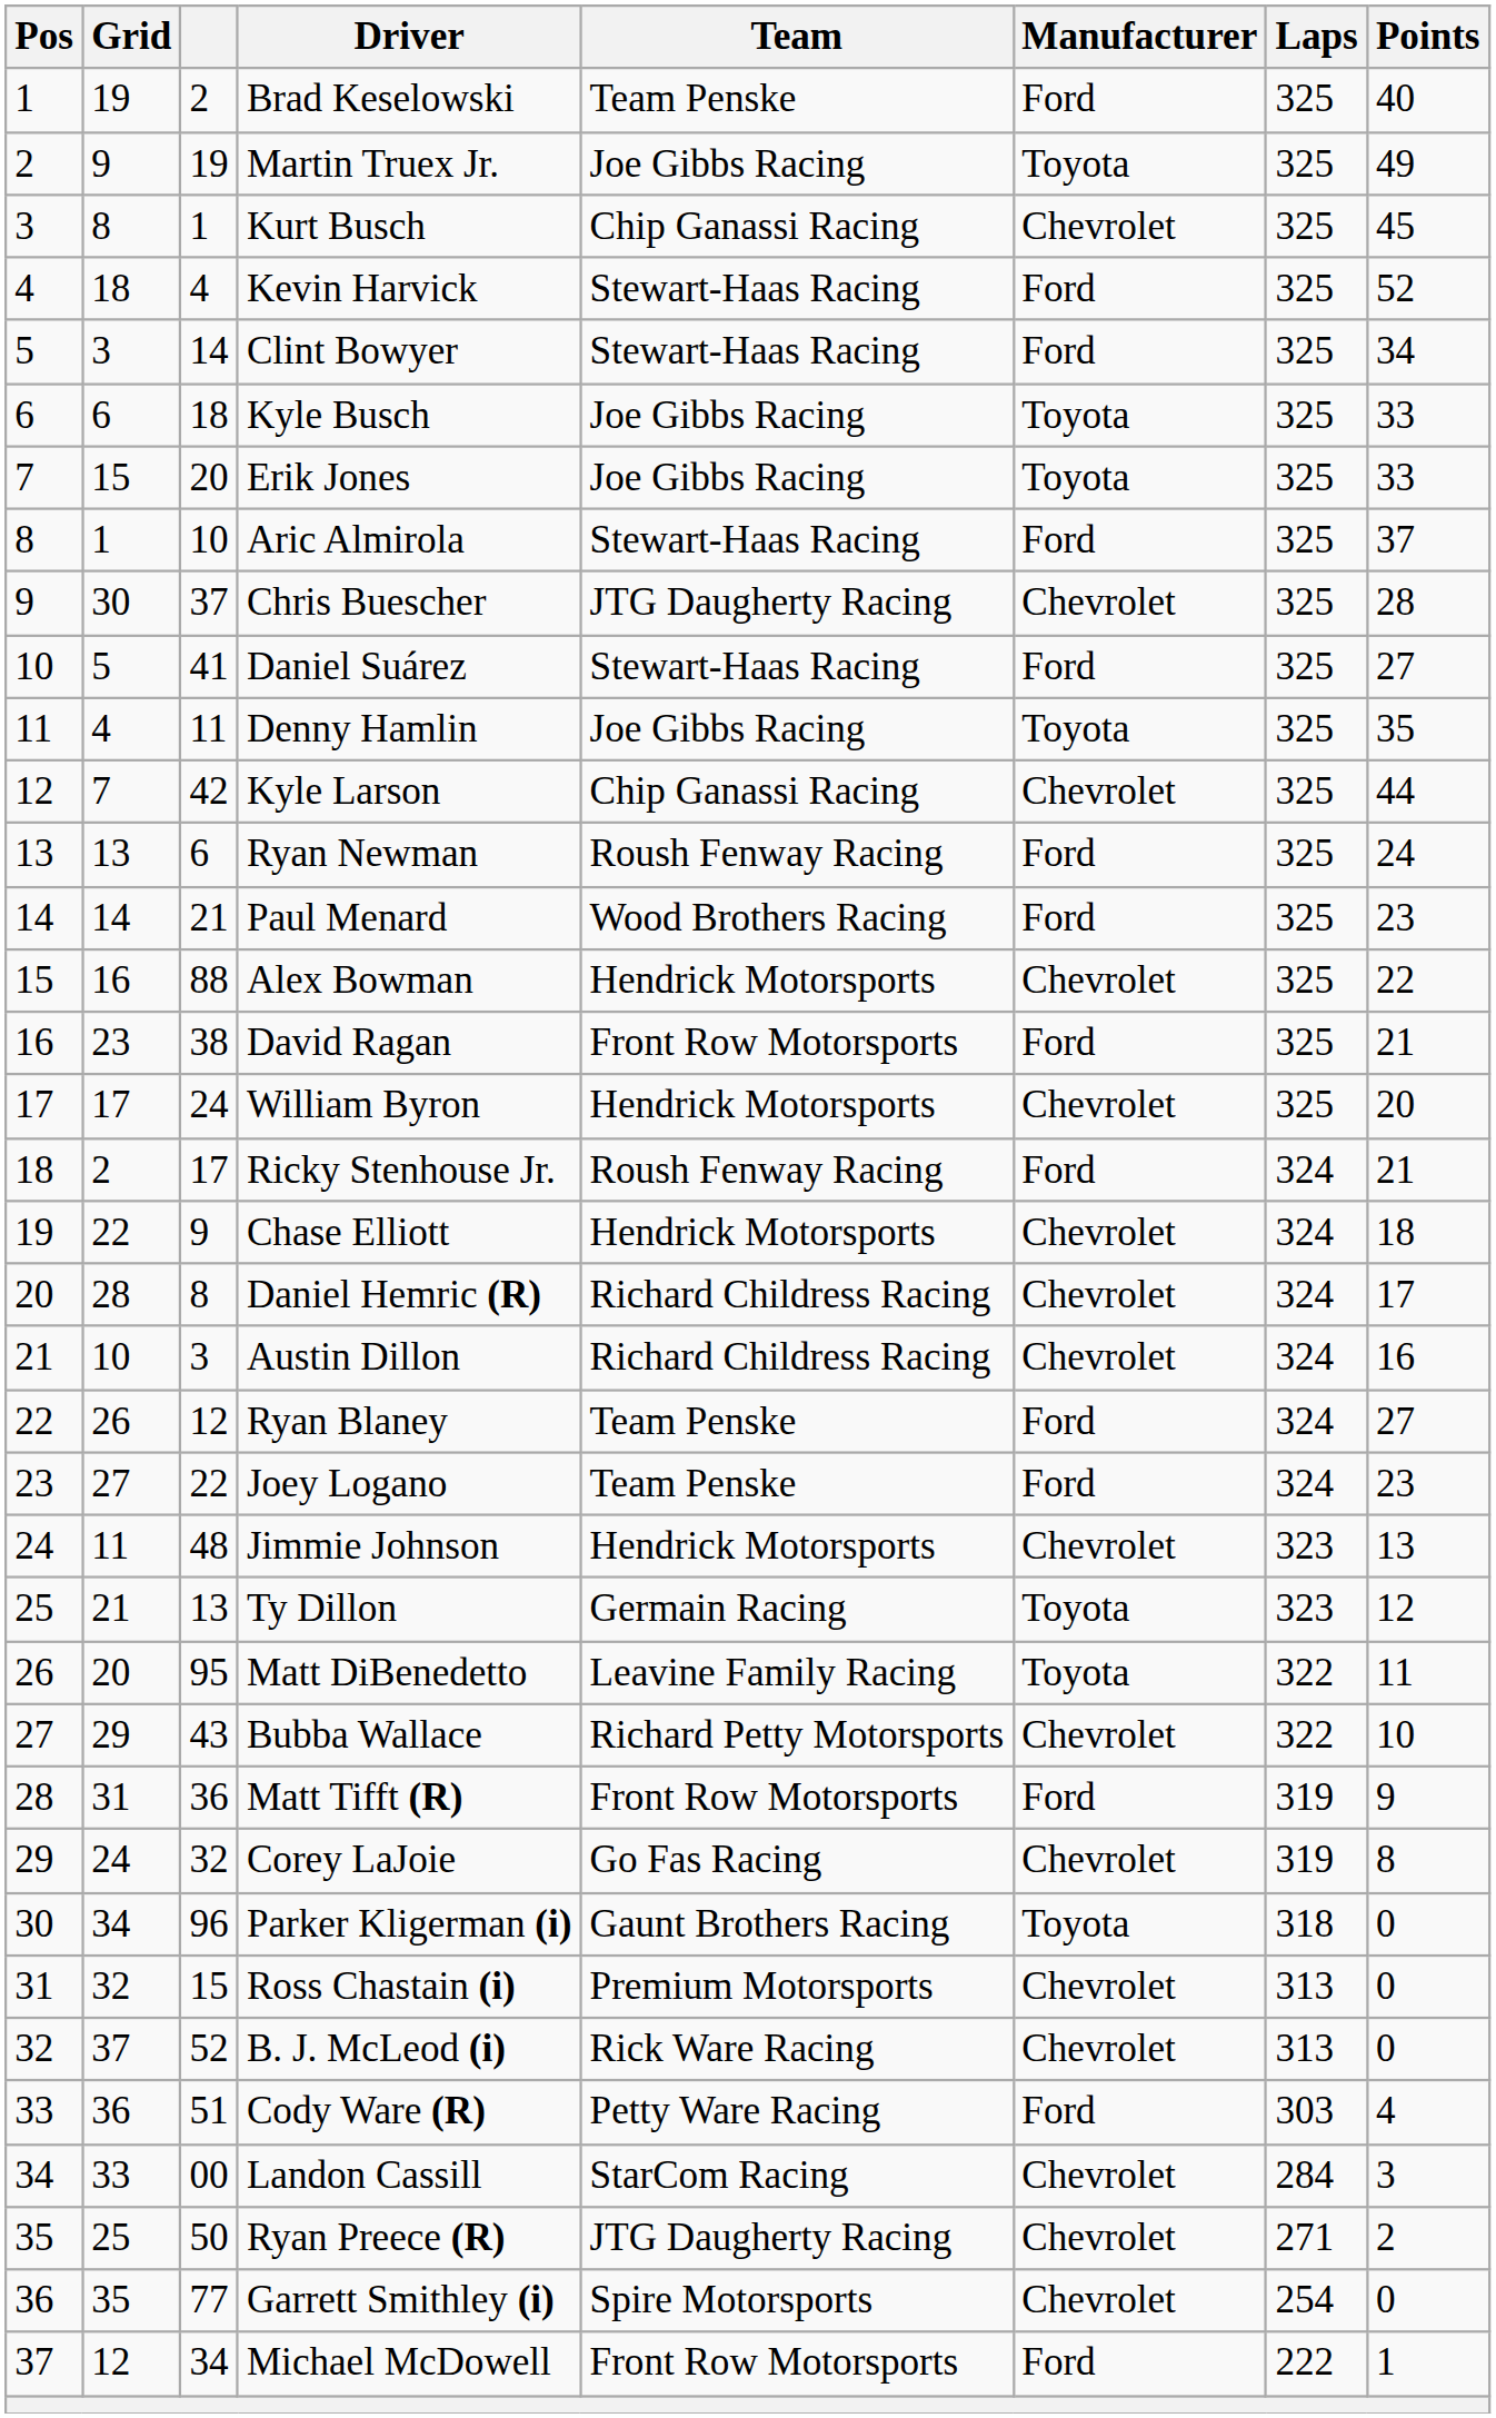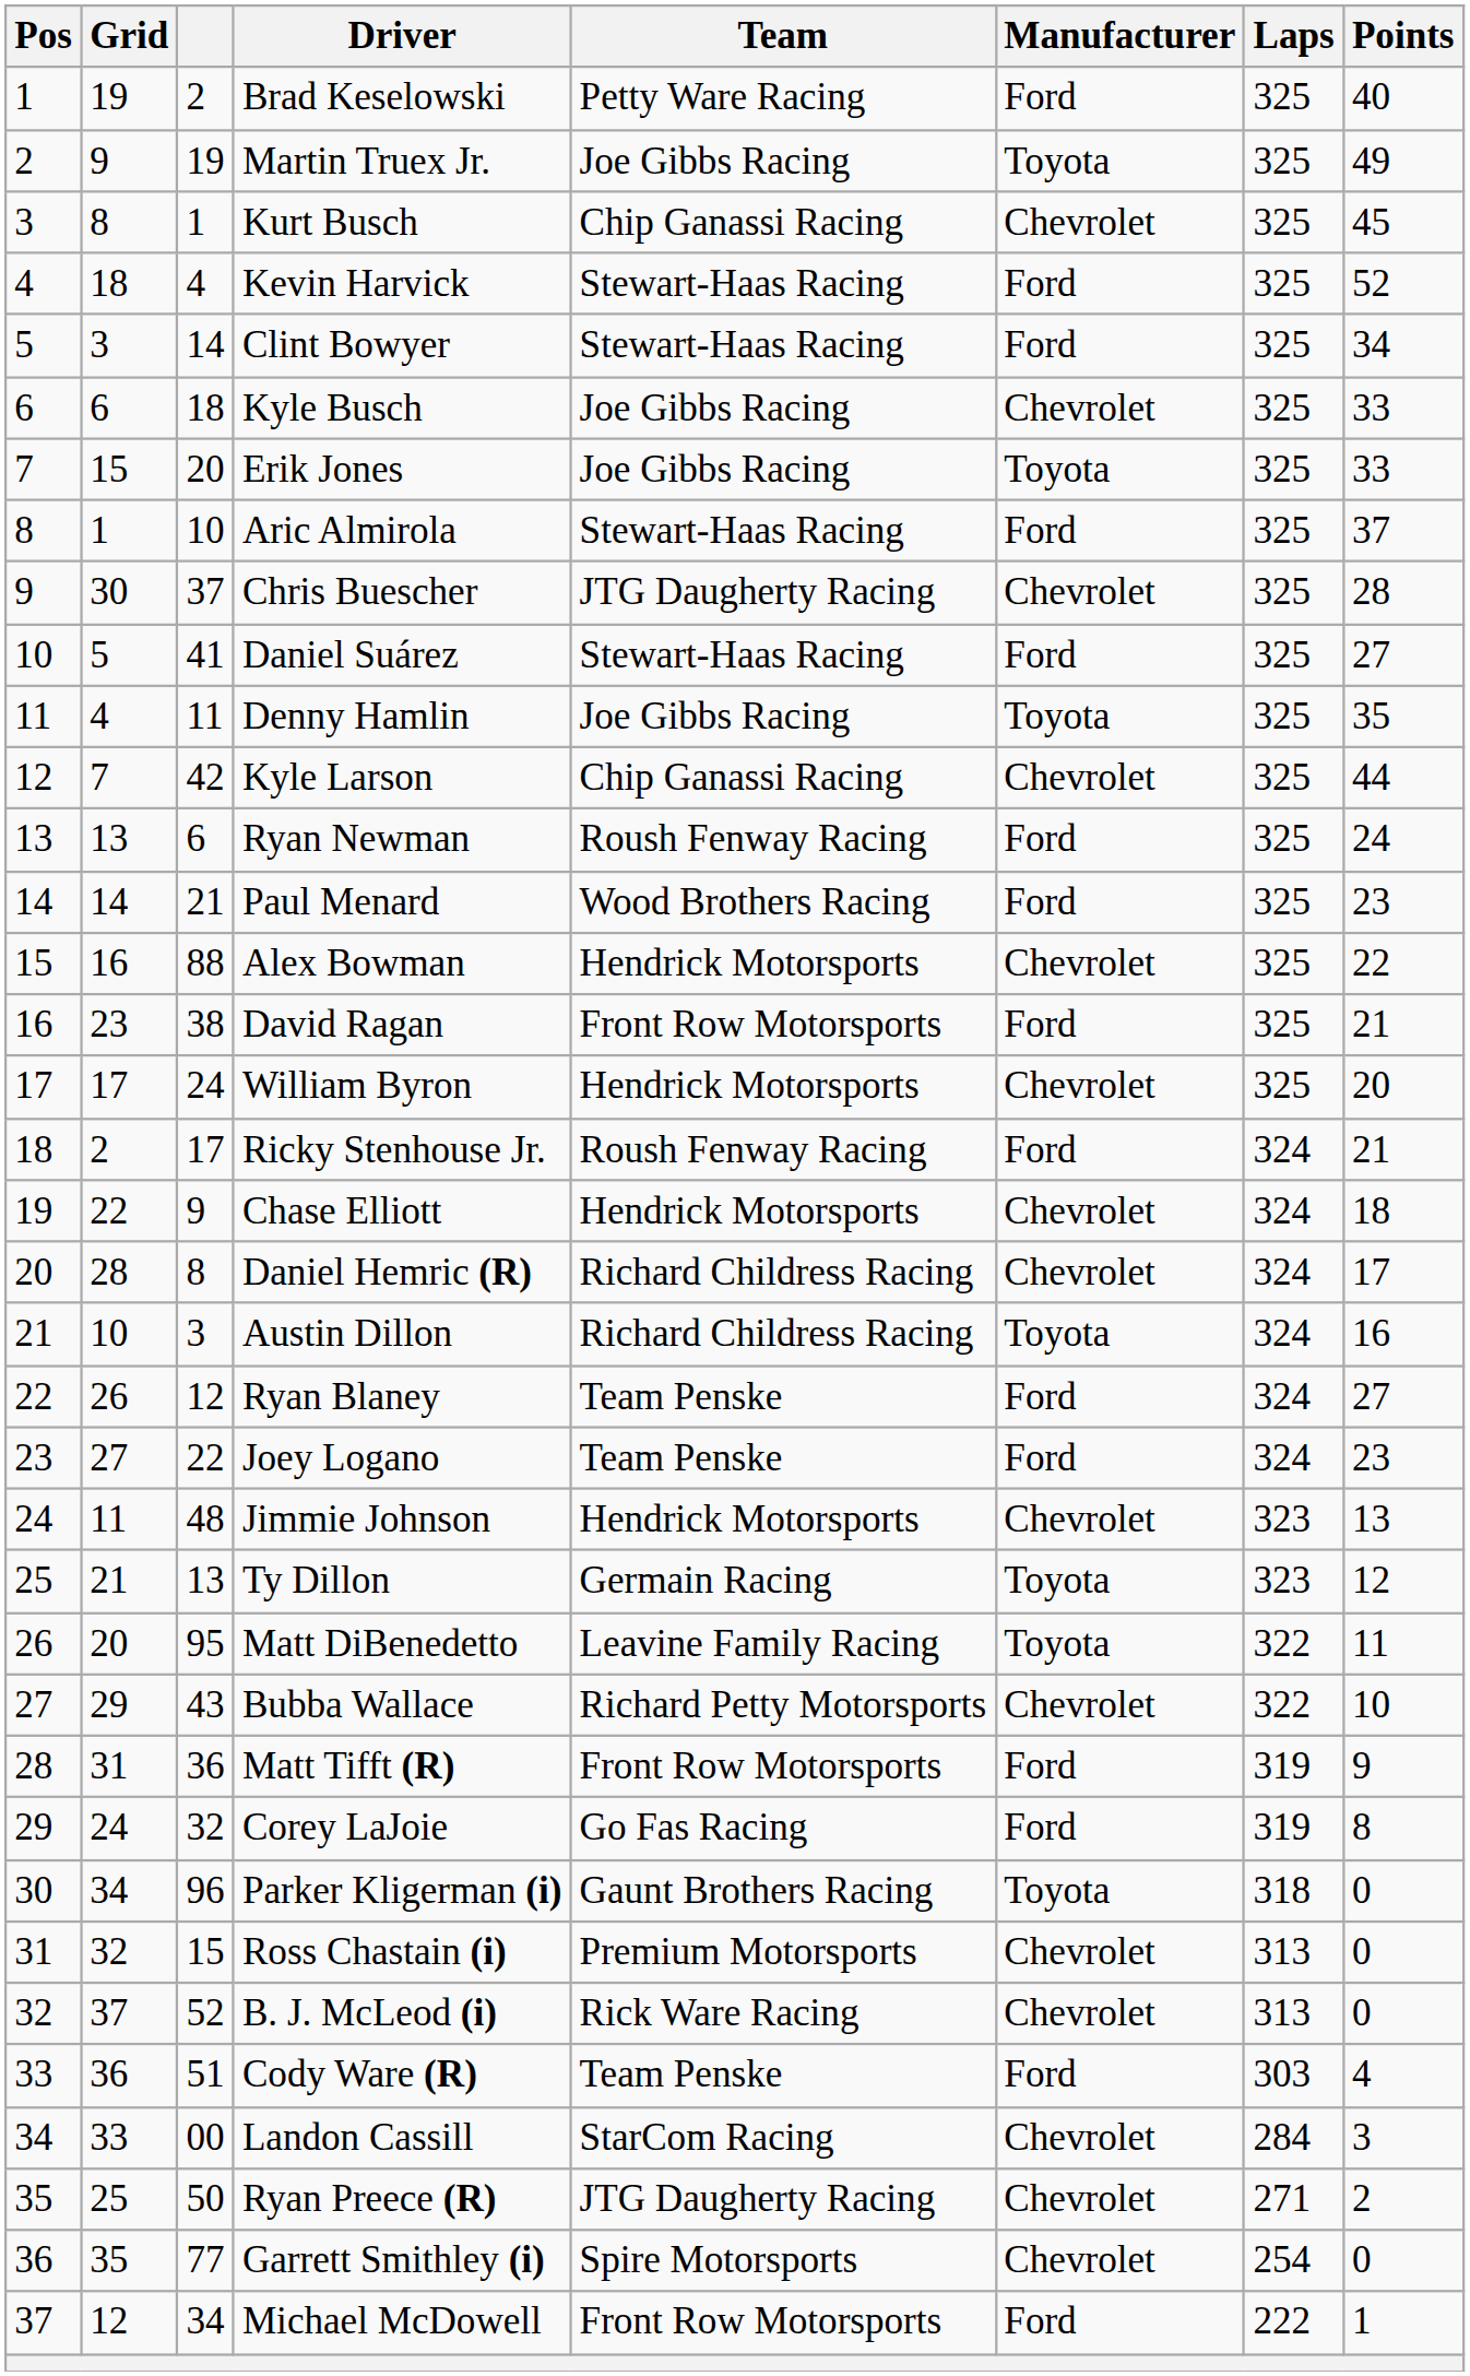 <table class="wikitable" style="font-size:98%">
 <tr>
 <th>Pos</th>
 <th>Grid</th>
 <th></th>
 <th>Driver</th>
 <th>Team</th>
 <th>Manufacturer</th>
 <th>Laps</th>
 <th>Points</th>
 </tr>
 <tr>
 <td>1</td>
 <td>19</td>
 <td>2</td>
 <td>Brad Keselowski</td>
-<td>Team Penske</td>
+<td>Petty Ware Racing</td>
 <td>Ford</td>
 <td>325</td>
 <td>40</td>
 </tr>
 <tr>
 <td>2</td>
 <td>9</td>
 <td>19</td>
 <td>Martin Truex Jr.</td>
 <td>Joe Gibbs Racing</td>
 <td>Toyota</td>
 <td>325</td>
 <td>49</td>
 </tr>
 <tr>
 <td>3</td>
 <td>8</td>
 <td>1</td>
 <td>Kurt Busch</td>
 <td>Chip Ganassi Racing</td>
 <td>Chevrolet</td>
 <td>325</td>
 <td>45</td>
 </tr>
 <tr>
 <td>4</td>
 <td>18</td>
 <td>4</td>
 <td>Kevin Harvick</td>
 <td>Stewart-Haas Racing</td>
 <td>Ford</td>
 <td>325</td>
 <td>52</td>
 </tr>
 <tr>
 <td>5</td>
 <td>3</td>
 <td>14</td>
 <td>Clint Bowyer</td>
 <td>Stewart-Haas Racing</td>
 <td>Ford</td>
 <td>325</td>
 <td>34</td>
 </tr>
 <tr>
 <td>6</td>
 <td>6</td>
 <td>18</td>
 <td>Kyle Busch</td>
 <td>Joe Gibbs Racing</td>
-<td>Toyota</td>
+<td>Chevrolet</td>
 <td>325</td>
 <td>33</td>
 </tr>
 <tr>
 <td>7</td>
 <td>15</td>
 <td>20</td>
 <td>Erik Jones</td>
 <td>Joe Gibbs Racing</td>
 <td>Toyota</td>
 <td>325</td>
 <td>33</td>
 </tr>
 <tr>
 <td>8</td>
 <td>1</td>
 <td>10</td>
 <td>Aric Almirola</td>
 <td>Stewart-Haas Racing</td>
 <td>Ford</td>
 <td>325</td>
 <td>37</td>
 </tr>
 <tr>
 <td>9</td>
 <td>30</td>
 <td>37</td>
 <td>Chris Buescher</td>
 <td>JTG Daugherty Racing</td>
 <td>Chevrolet</td>
 <td>325</td>
 <td>28</td>
 </tr>
 <tr>
 <td>10</td>
 <td>5</td>
 <td>41</td>
 <td>Daniel Suárez</td>
 <td>Stewart-Haas Racing</td>
 <td>Ford</td>
 <td>325</td>
 <td>27</td>
 </tr>
 <tr>
 <td>11</td>
 <td>4</td>
 <td>11</td>
 <td>Denny Hamlin</td>
 <td>Joe Gibbs Racing</td>
 <td>Toyota</td>
 <td>325</td>
 <td>35</td>
 </tr>
 <tr>
 <td>12</td>
 <td>7</td>
 <td>42</td>
 <td>Kyle Larson</td>
 <td>Chip Ganassi Racing</td>
 <td>Chevrolet</td>
 <td>325</td>
 <td>44</td>
 </tr>
 <tr>
 <td>13</td>
 <td>13</td>
 <td>6</td>
 <td>Ryan Newman</td>
 <td>Roush Fenway Racing</td>
 <td>Ford</td>
 <td>325</td>
 <td>24</td>
 </tr>
 <tr>
 <td>14</td>
 <td>14</td>
 <td>21</td>
 <td>Paul Menard</td>
 <td>Wood Brothers Racing</td>
 <td>Ford</td>
 <td>325</td>
 <td>23</td>
 </tr>
 <tr>
 <td>15</td>
 <td>16</td>
 <td>88</td>
 <td>Alex Bowman</td>
 <td>Hendrick Motorsports</td>
 <td>Chevrolet</td>
 <td>325</td>
 <td>22</td>
 </tr>
 <tr>
 <td>16</td>
 <td>23</td>
 <td>38</td>
 <td>David Ragan</td>
 <td>Front Row Motorsports</td>
 <td>Ford</td>
 <td>325</td>
 <td>21</td>
 </tr>
 <tr>
 <td>17</td>
 <td>17</td>
 <td>24</td>
 <td>William Byron</td>
 <td>Hendrick Motorsports</td>
 <td>Chevrolet</td>
 <td>325</td>
 <td>20</td>
 </tr>
 <tr>
 <td>18</td>
 <td>2</td>
 <td>17</td>
 <td>Ricky Stenhouse Jr.</td>
 <td>Roush Fenway Racing</td>
 <td>Ford</td>
 <td>324</td>
 <td>21</td>
 </tr>
 <tr>
 <td>19</td>
 <td>22</td>
 <td>9</td>
 <td>Chase Elliott</td>
 <td>Hendrick Motorsports</td>
 <td>Chevrolet</td>
 <td>324</td>
 <td>18</td>
 </tr>
 <tr>
 <td>20</td>
 <td>28</td>
 <td>8</td>
 <td>Daniel Hemric <strong>(R)</strong></td>
 <td>Richard Childress Racing</td>
 <td>Chevrolet</td>
 <td>324</td>
 <td>17</td>
 </tr>
 <tr>
 <td>21</td>
 <td>10</td>
 <td>3</td>
 <td>Austin Dillon</td>
 <td>Richard Childress Racing</td>
-<td>Chevrolet</td>
+<td>Toyota</td>
 <td>324</td>
 <td>16</td>
 </tr>
 <tr>
 <td>22</td>
 <td>26</td>
 <td>12</td>
 <td>Ryan Blaney</td>
 <td>Team Penske</td>
 <td>Ford</td>
 <td>324</td>
 <td>27</td>
 </tr>
 <tr>
 <td>23</td>
 <td>27</td>
 <td>22</td>
 <td>Joey Logano</td>
 <td>Team Penske</td>
 <td>Ford</td>
 <td>324</td>
 <td>23</td>
 </tr>
 <tr>
 <td>24</td>
 <td>11</td>
 <td>48</td>
 <td>Jimmie Johnson</td>
 <td>Hendrick Motorsports</td>
 <td>Chevrolet</td>
 <td>323</td>
 <td>13</td>
 </tr>
 <tr>
 <td>25</td>
 <td>21</td>
 <td>13</td>
 <td>Ty Dillon</td>
 <td>Germain Racing</td>
 <td>Toyota</td>
 <td>323</td>
 <td>12</td>
 </tr>
 <tr>
 <td>26</td>
 <td>20</td>
 <td>95</td>
 <td>Matt DiBenedetto</td>
 <td>Leavine Family Racing</td>
 <td>Toyota</td>
 <td>322</td>
 <td>11</td>
 </tr>
 <tr>
 <td>27</td>
 <td>29</td>
 <td>43</td>
 <td>Bubba Wallace</td>
 <td>Richard Petty Motorsports</td>
 <td>Chevrolet</td>
 <td>322</td>
 <td>10</td>
 </tr>
 <tr>
 <td>28</td>
 <td>31</td>
 <td>36</td>
 <td>Matt Tifft <strong>(R)</strong></td>
 <td>Front Row Motorsports</td>
 <td>Ford</td>
 <td>319</td>
 <td>9</td>
 </tr>
 <tr>
 <td>29</td>
 <td>24</td>
 <td>32</td>
 <td>Corey LaJoie</td>
 <td>Go Fas Racing</td>
-<td>Chevrolet</td>
+<td>Ford</td>
 <td>319</td>
 <td>8</td>
 </tr>
 <tr>
 <td>30</td>
 <td>34</td>
 <td>96</td>
 <td>Parker Kligerman <strong>(i)</strong></td>
 <td>Gaunt Brothers Racing</td>
 <td>Toyota</td>
 <td>318</td>
 <td>0</td>
 </tr>
 <tr>
 <td>31</td>
 <td>32</td>
 <td>15</td>
 <td>Ross Chastain <strong>(i)</strong></td>
 <td>Premium Motorsports</td>
 <td>Chevrolet</td>
 <td>313</td>
 <td>0</td>
 </tr>
 <tr>
 <td>32</td>
 <td>37</td>
 <td>52</td>
 <td>B. J. McLeod <strong>(i)</strong></td>
 <td>Rick Ware Racing</td>
 <td>Chevrolet</td>
 <td>313</td>
 <td>0</td>
 </tr>
 <tr>
 <td>33</td>
 <td>36</td>
 <td>51</td>
 <td>Cody Ware <strong>(R)</strong></td>
-<td>Petty Ware Racing</td>
+<td>Team Penske</td>
 <td>Ford</td>
 <td>303</td>
 <td>4</td>
 </tr>
 <tr>
 <td>34</td>
 <td>33</td>
 <td>00</td>
 <td>Landon Cassill</td>
 <td>StarCom Racing</td>
 <td>Chevrolet</td>
 <td>284</td>
 <td>3</td>
 </tr>
 <tr>
 <td>35</td>
 <td>25</td>
 <td>50</td>
 <td>Ryan Preece <strong>(R)</strong></td>
 <td>JTG Daugherty Racing</td>
 <td>Chevrolet</td>
 <td>271</td>
 <td>2</td>
 </tr>
 <tr>
 <td>36</td>
 <td>35</td>
 <td>77</td>
 <td>Garrett Smithley <strong>(i)</strong></td>
 <td>Spire Motorsports</td>
 <td>Chevrolet</td>
 <td>254</td>
 <td>0</td>
 </tr>
 <tr>
 <td>37</td>
 <td>12</td>
 <td>34</td>
 <td>Michael McDowell</td>
 <td>Front Row Motorsports</td>
 <td>Ford</td>
 <td>222</td>
 <td>1</td>
 </tr>
 <tr>
 <th colspan="8"></th>
 </tr>
 </table>
